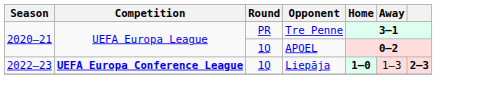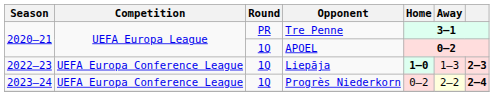 <table class="wikitable" style="text-align:center">
 <tr>
 <th>Season</th>
 <th>Competition</th>
 <th>Round</th>
 <th>Opponent</th>
 <th>Home</th>
 <th>Away</th>
 <th></th>
 </tr>
 <tr>
 <td rowspan="2"><a href='#'>2020–21</a></td>
 <td rowspan="2"><a href='#'>UEFA Europa League</a></td>
 <td><a href='#'>PR</a></td>
 <td align="left"> <a href='#'>Tre Penne</a></td>
 <td bgcolor="#DDFFF" colspan="3"><strong>3–1</strong></td>
 </tr>
 <tr>
 <td><a href='#'>1Q</a></td>
 <td align="left"> <a href='#'>APOEL</a></td>
 <td bgcolor="#FFDDDD" colspan="3"><strong>0–2</strong> </td>
 </tr>
 <tr>
 <td><a href='#'>2022–23</a></td>
-<td><strong><a href='#'>UEFA Europa Conference League</a></strong></td>
+<td><a href='#'>UEFA Europa Conference League</a></td>
 <td><a href='#'>1Q</a></td>
 <td align="left"> <a href='#'>Liepāja</a></td>
 <td bgcolor="#DDFFF"><strong>1–0</strong></td>
 <td style="text-align:center; background:#FFDDDD">1–3</td>
 <td style="text-align:center; background:#FFDDDD"><strong>2–3</strong></td>
 </tr>
 <tr>
+<td><a href='#'>2023–24</a></td>
+<td><a href='#'>UEFA Europa Conference League</a></td>
+<td><a href='#'>1Q</a></td>
+<td align="left"> <a href='#'>Progrès Niederkorn</a></td>
+<td style="text-align:center; background:#FFDDDD">0–2</td>
+<td style="text-align:center; background:#ffd">2–2</td>
+<td style="text-align:center; background:#FFDDDD"><strong>2–4</strong></td>
+</tr>
+<tr>
 </tr>
 </table>
